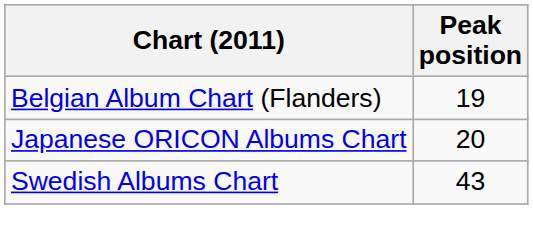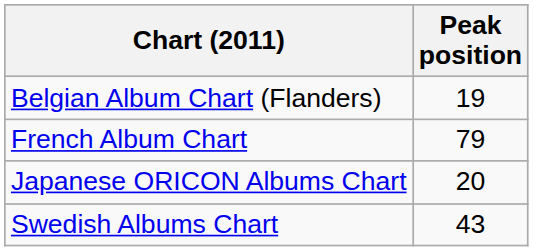 <table class="wikitable sortable">
 <tr>
 <th>Chart (2011)</th>
 <th>Peak<br>position</th>
 </tr>
 <tr>
 <td><a href='#'>Belgian Album Chart</a> (Flanders)</td>
 <td style="text-align:center;">19</td>
 </tr>
 <tr>
+<td><a href='#'>French Album Chart</a></td>
+<td style="text-align:center;">79</td>
+</tr>
+<tr>
 <td><a href='#'>Japanese ORICON Albums Chart</a></td>
 <td style="text-align:center;">20</td>
 </tr>
 <tr>
 <td><a href='#'>Swedish Albums Chart</a></td>
 <td style="text-align:center;">43</td>
 </tr>
 </table>
